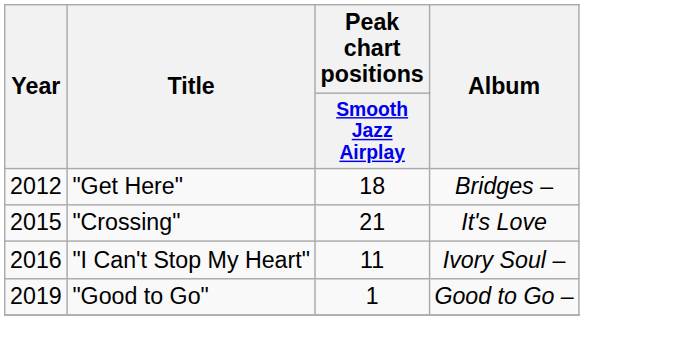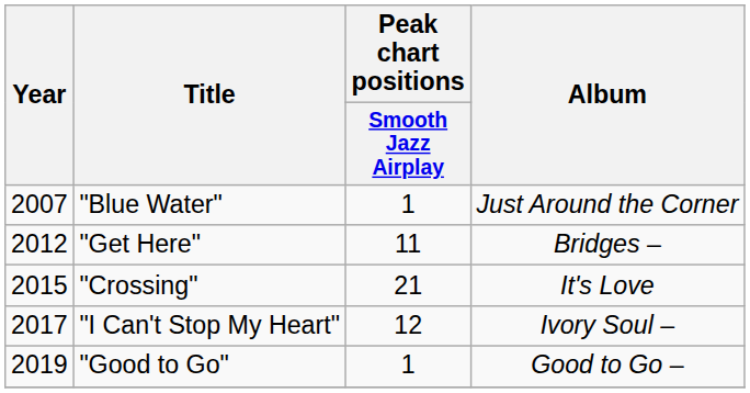 <table class="wikitable" style="text-align:center";>
 <tr>
 <th rowspan="2">Year</th>
 <th rowspan="2">Title</th>
 <th colspan="1">Peak chart positions</th>
 <th rowspan="2">Album</th>
 </tr>
 <tr style="font-size:smaller;">
 <th style="width:50px;"><a href='#'>Smooth Jazz<br>Airplay</a><br></th>
 </tr>
 <tr>
+<td>2007</td>
+<td align="left">"Blue Water"</td>
+<td>1</td>
+<td><em>Just Around the Corner</em></td>
+</tr>
+<tr>
 <td>2012</td>
 <td align="left">"Get Here"</td>
-<td>18</td>
+<td>11</td>
 <td><em>Bridges</em> – </td>
 </tr>
 <tr>
 <td>2015</td>
 <td align="left">"Crossing" <br></td>
 <td>21</td>
 <td><em>It's Love</em></td>
 </tr>
 <tr>
-<td>2016</td>
+<td>2017</td>
 <td align="left">"I Can't Stop My Heart" <br></td>
-<td>11</td>
+<td>12</td>
 <td><em>Ivory Soul</em> – </td>
 </tr>
 <tr>
 <td>2019</td>
 <td align="left">"Good to Go" <br></td>
 <td>1</td>
 <td><em>Good to Go</em> – </td>
 </tr>
 <tr>
 </tr>
 </table>
